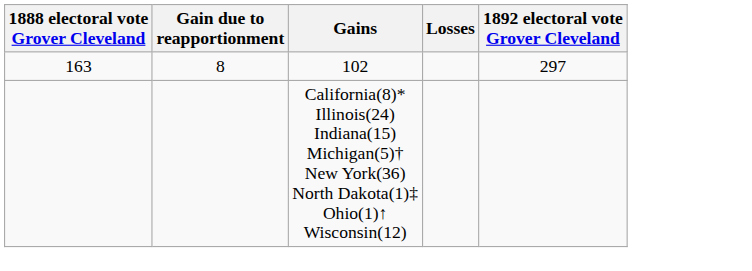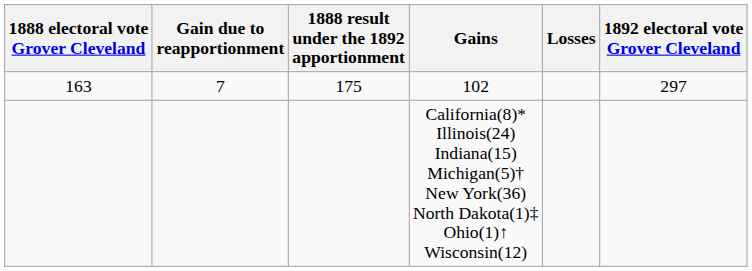 <table class="wikitable" style="text-align:center">
 <tr>
 <th>1888 electoral vote<br><a href='#'>Grover Cleveland</a></th>
 <th>Gain due to<br>reapportionment</th>
+<th>1888 result<br>under the 1892<br>apportionment</th>
 <th>Gains</th>
 <th>Losses</th>
 <th>1892 electoral vote<br><a href='#'>Grover Cleveland</a></th>
 </tr>
 <tr>
 <td>163</td>
-<td> 8</td>
+<td> 7</td>
+<td>175</td>
 <td> 102</td>
 <td></td>
 <td>297</td>
 </tr>
 <tr>
 <td></td>
 <td></td>
+<td></td>
 <td>California(8)*<br>Illinois(24)<br>Indiana(15)<br>Michigan(5)†<br>New York(36)<br>North Dakota(1)‡<br>Ohio(1)↑<br>Wisconsin(12)</td>
 <td></td>
 <td></td>
 </tr>
 </table>
